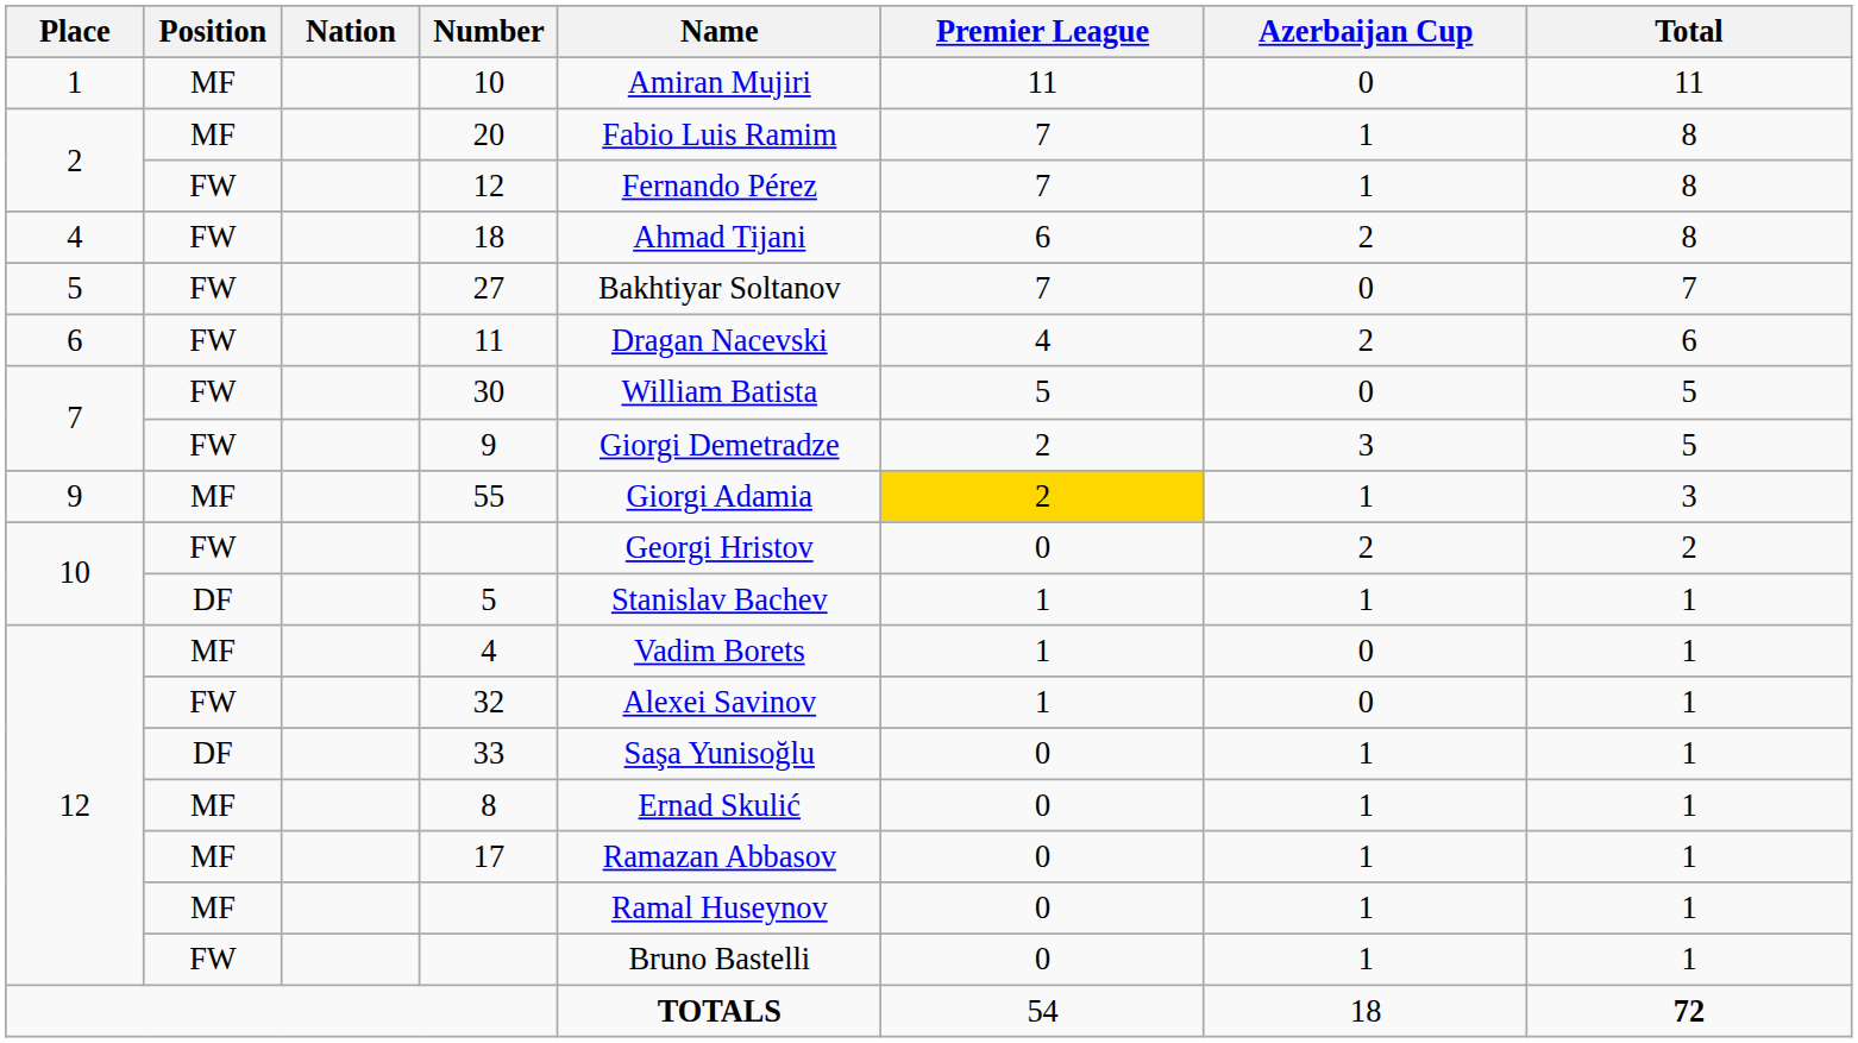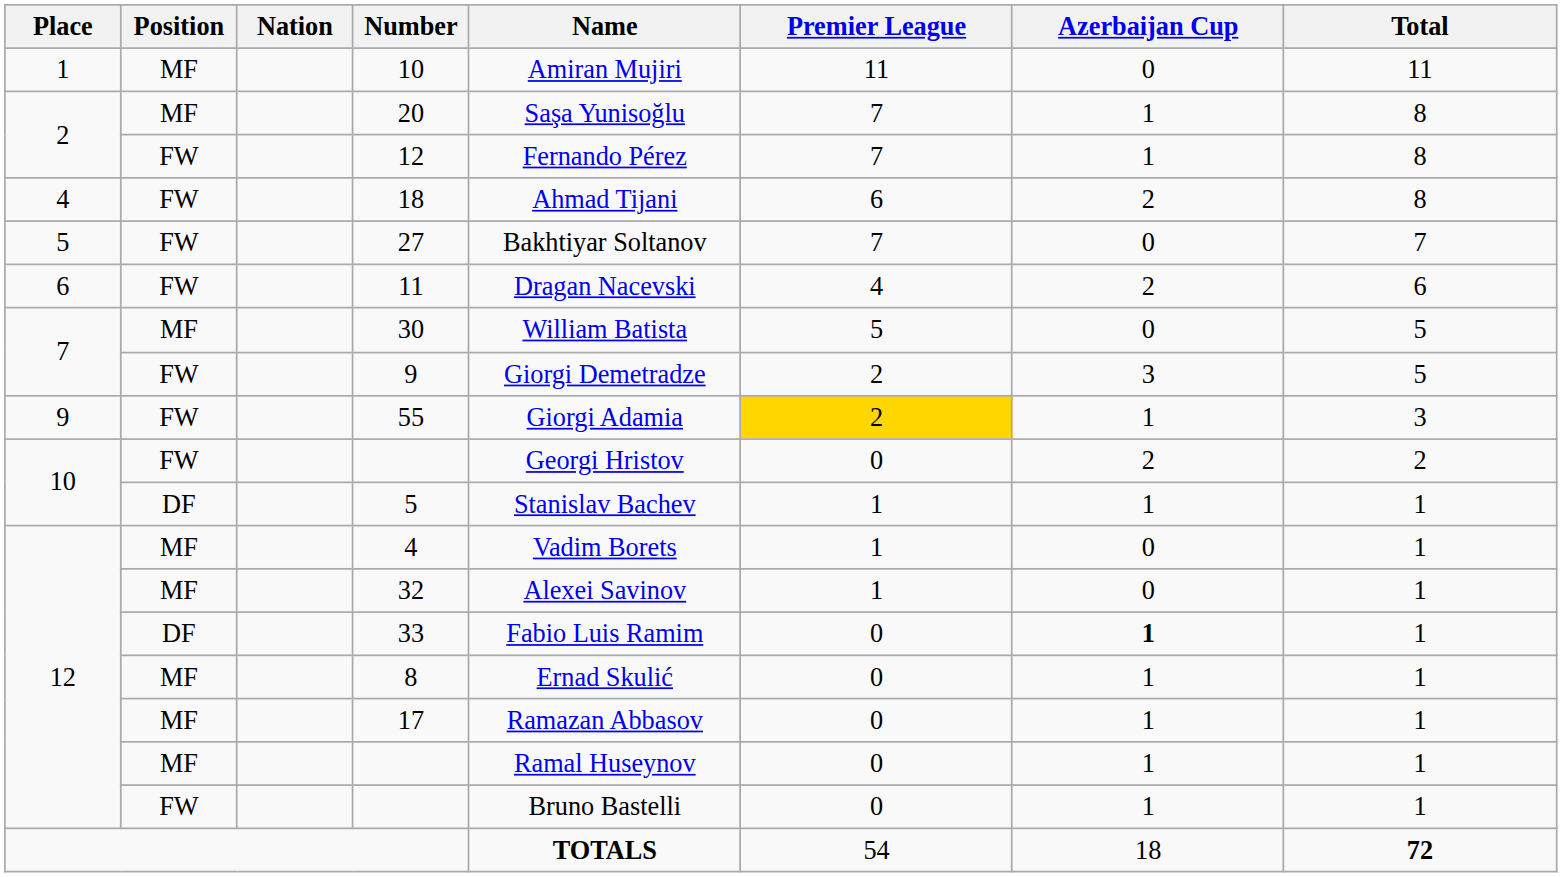 <table class="wikitable" style="font-size: 95%; text-align: center;">
 <tr>
 <th width=60>Place</th>
 <th width=60>Position</th>
 <th width=60>Nation</th>
 <th width=60>Number</th>
 <th width=150>Name</th>
 <th width=150><a href='#'>Premier League</a></th>
 <th width=150><a href='#'>Azerbaijan Cup</a></th>
 <th width=150>Total</th>
 </tr>
 <tr>
 <td>1</td>
 <td>MF</td>
 <td></td>
 <td>10</td>
 <td><a href='#'>Amiran Mujiri</a></td>
 <td>11</td>
 <td>0</td>
 <td>11</td>
 </tr>
 <tr>
 <td rowspan="2">2</td>
 <td>MF</td>
 <td></td>
 <td>20</td>
-<td><a href='#'>Fabio Luis Ramim</a></td>
+<td><a href='#'>Saşa Yunisoğlu</a></td>
 <td>7</td>
 <td>1</td>
 <td>8</td>
 </tr>
 <tr>
 <td>FW</td>
 <td></td>
 <td>12</td>
 <td><a href='#'>Fernando Pérez</a></td>
 <td>7</td>
 <td>1</td>
 <td>8</td>
 </tr>
 <tr>
 <td>4</td>
 <td>FW</td>
 <td></td>
 <td>18</td>
 <td><a href='#'>Ahmad Tijani</a></td>
 <td>6</td>
 <td>2</td>
 <td>8</td>
 </tr>
 <tr>
 <td>5</td>
 <td>FW</td>
 <td></td>
 <td>27</td>
 <td>Bakhtiyar Soltanov</td>
 <td>7</td>
 <td>0</td>
 <td>7</td>
 </tr>
 <tr>
 <td>6</td>
 <td>FW</td>
 <td></td>
 <td>11</td>
 <td><a href='#'>Dragan Nacevski</a></td>
 <td>4</td>
 <td>2</td>
 <td>6</td>
 </tr>
 <tr>
 <td rowspan="2">7</td>
-<td>FW</td>
+<td>MF</td>
 <td></td>
 <td>30</td>
 <td><a href='#'>William Batista</a></td>
 <td>5</td>
 <td>0</td>
 <td>5</td>
 </tr>
 <tr>
 <td>FW</td>
 <td></td>
 <td>9</td>
 <td><a href='#'>Giorgi Demetradze</a></td>
 <td>2</td>
 <td>3</td>
 <td>5</td>
 </tr>
 <tr>
 <td>9</td>
-<td>MF</td>
+<td>FW</td>
 <td></td>
 <td>55</td>
 <td><a href='#'>Giorgi Adamia</a></td>
 <td style="background: gold;">2</td>
 <td>1</td>
 <td>3</td>
 </tr>
 <tr>
 <td rowspan="2">10</td>
 <td>FW</td>
 <td></td>
 <td></td>
 <td><a href='#'>Georgi Hristov</a></td>
 <td>0</td>
 <td>2</td>
 <td>2</td>
 </tr>
 <tr>
 <td>DF</td>
 <td></td>
 <td>5</td>
 <td><a href='#'>Stanislav Bachev</a></td>
 <td>1</td>
 <td>1</td>
 <td>1</td>
 </tr>
 <tr>
 <td rowspan="7">12</td>
 <td>MF</td>
 <td></td>
 <td>4</td>
 <td><a href='#'>Vadim Borets</a></td>
 <td>1</td>
 <td>0</td>
 <td>1</td>
 </tr>
 <tr>
-<td>FW</td>
+<td>MF</td>
 <td></td>
 <td>32</td>
 <td><a href='#'>Alexei Savinov</a></td>
 <td>1</td>
 <td>0</td>
 <td>1</td>
 </tr>
 <tr>
 <td>DF</td>
 <td></td>
 <td>33</td>
-<td><a href='#'>Saşa Yunisoğlu</a></td>
+<td><a href='#'>Fabio Luis Ramim</a></td>
 <td>0</td>
-<td>1</td>
+<td><strong>1</strong></td>
 <td>1</td>
 </tr>
 <tr>
 <td>MF</td>
 <td></td>
 <td>8</td>
 <td><a href='#'>Ernad Skulić</a></td>
 <td>0</td>
 <td>1</td>
 <td>1</td>
 </tr>
 <tr>
 <td>MF</td>
 <td></td>
 <td>17</td>
 <td><a href='#'>Ramazan Abbasov</a></td>
 <td>0</td>
 <td>1</td>
 <td>1</td>
 </tr>
 <tr>
 <td>MF</td>
 <td></td>
 <td></td>
 <td><a href='#'>Ramal Huseynov</a></td>
 <td>0</td>
 <td>1</td>
 <td>1</td>
 </tr>
 <tr>
 <td>FW</td>
 <td></td>
 <td></td>
 <td>Bruno Bastelli</td>
 <td>0</td>
 <td>1</td>
 <td>1</td>
 </tr>
 <tr>
 <td colspan="4"></td>
 <td><strong>TOTALS</strong></td>
 <td>54</td>
 <td>18</td>
 <td><strong>72</strong></td>
 </tr>
 </table>
